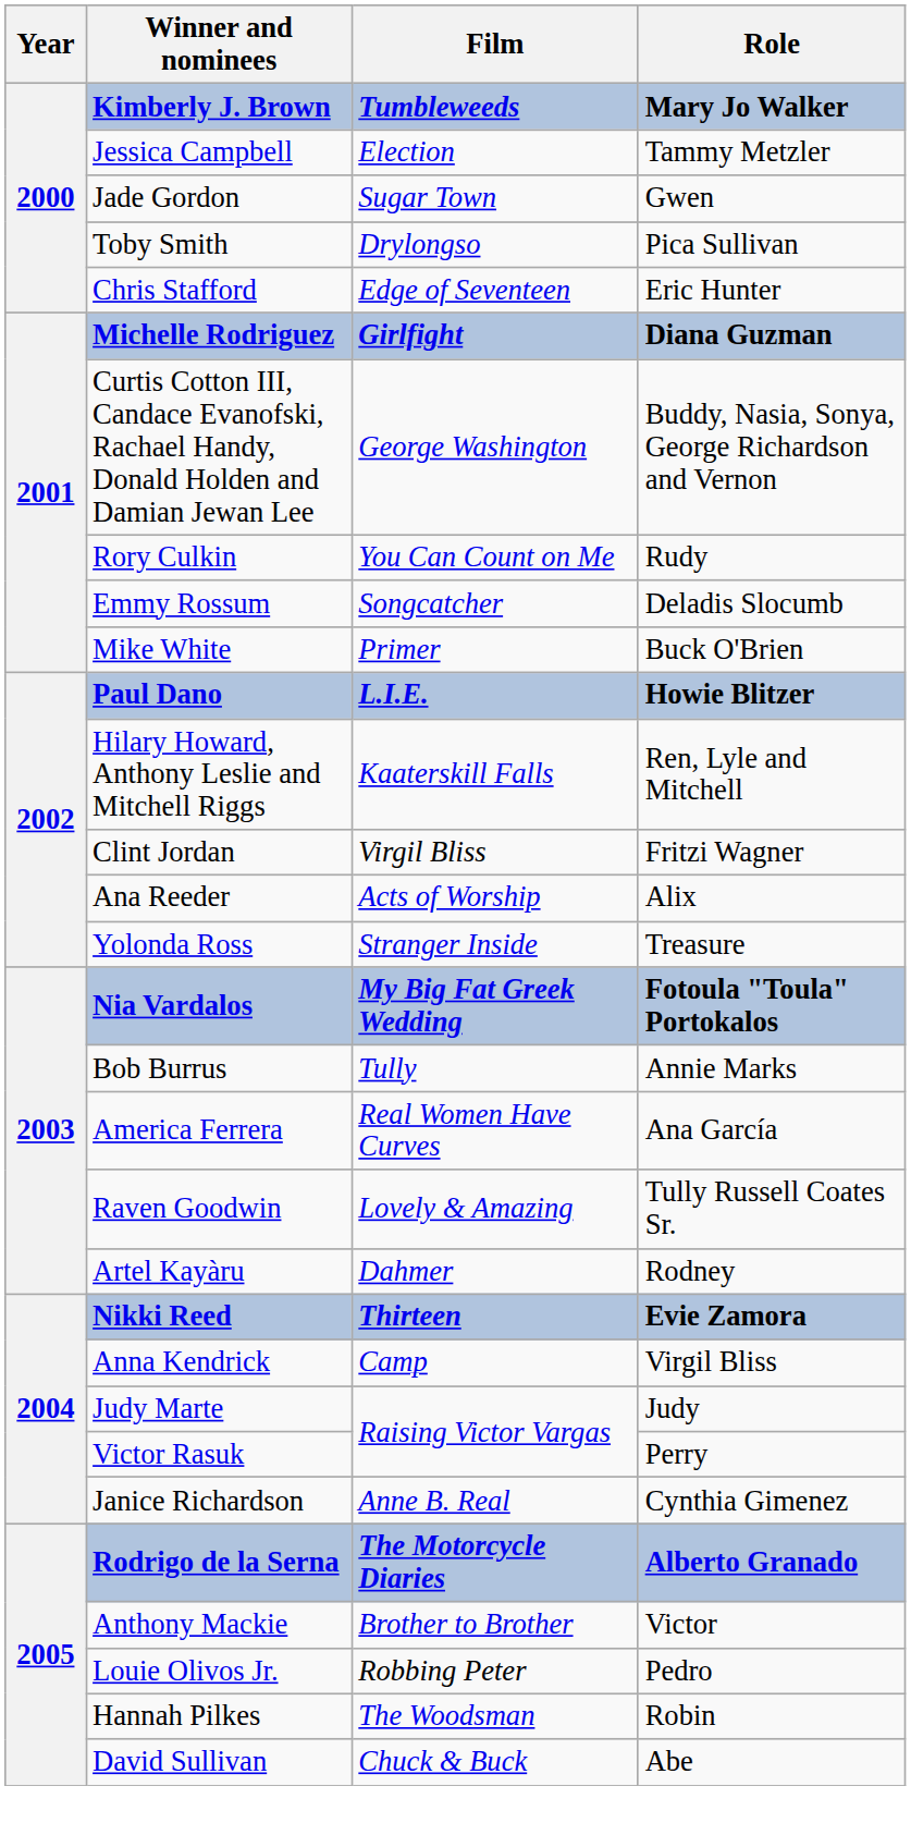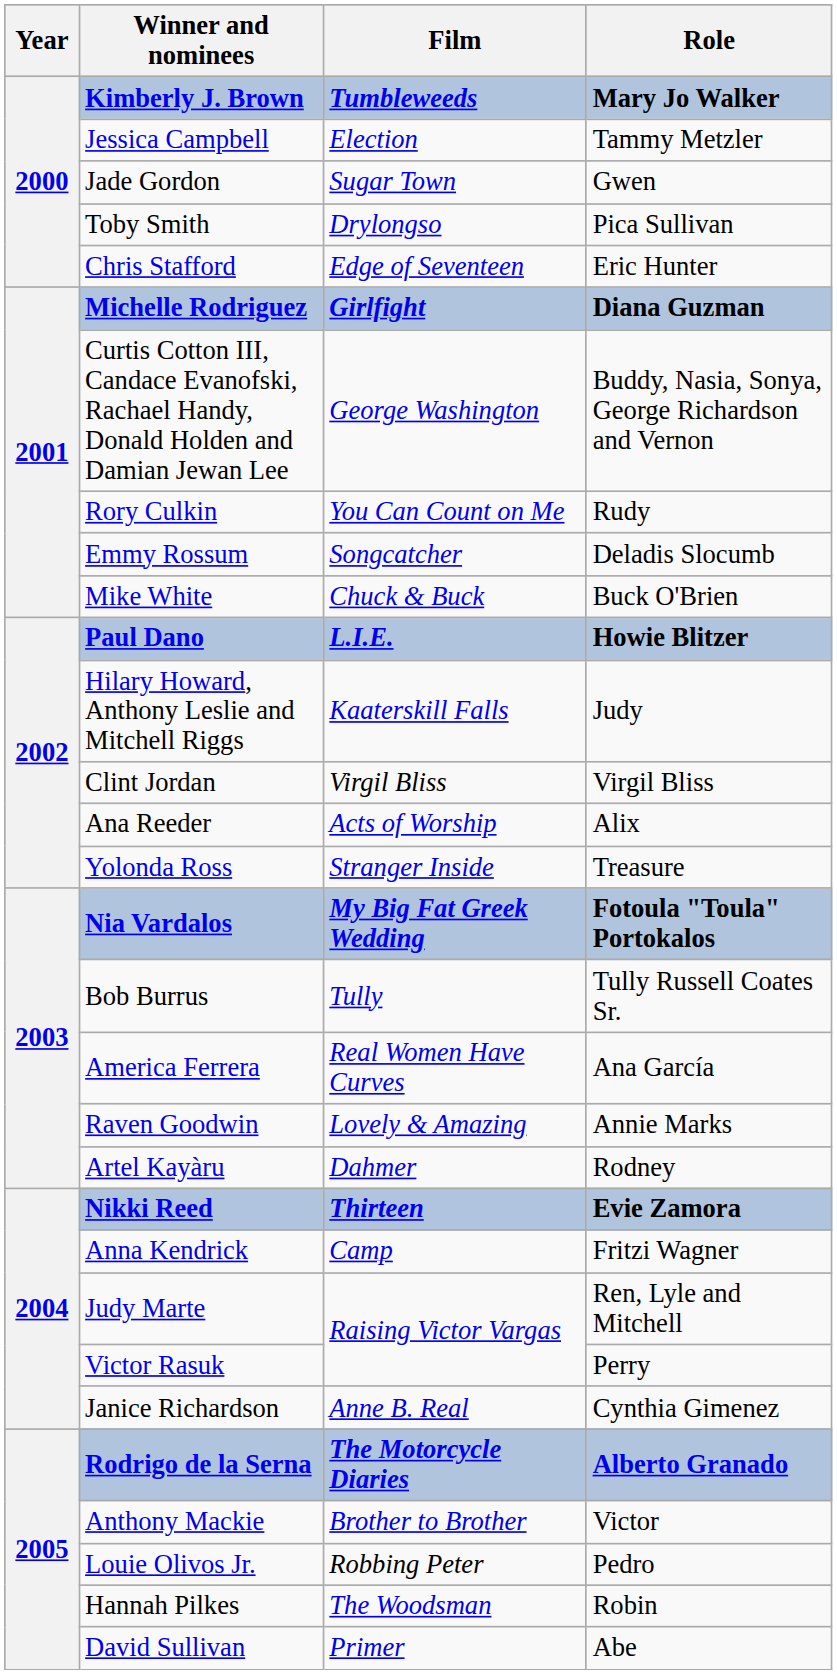 <table class="wikitable" width="80%" cellpadding="5">
 <tr>
 <th width="50">Year</th>
 <th width="300">Winner and nominees</th>
 <th width="300">Film</th>
 <th width="300">Role</th>
 </tr>
 <tr>
 <th rowspan="5" style="text-align:center;"><a href='#'>2000</a><br></th>
 <td style="background:#B0C4DE;"><strong><a href='#'>Kimberly J. Brown</a></strong></td>
 <td style="background:#B0C4DE;"><strong><em><a href='#'>Tumbleweeds</a></em></strong></td>
 <td style="background:#B0C4DE;"><strong>Mary Jo Walker</strong></td>
 </tr>
 <tr>
 <td><a href='#'>Jessica Campbell</a></td>
 <td><em><a href='#'>Election</a></em></td>
 <td>Tammy Metzler</td>
 </tr>
 <tr>
 <td>Jade Gordon</td>
 <td><em><a href='#'>Sugar Town</a></em></td>
 <td>Gwen</td>
 </tr>
 <tr>
 <td>Toby Smith</td>
 <td><em><a href='#'>Drylongso</a></em></td>
 <td>Pica Sullivan</td>
 </tr>
 <tr>
 <td><a href='#'>Chris Stafford</a></td>
 <td><em><a href='#'>Edge of Seventeen</a></em></td>
 <td>Eric Hunter</td>
 </tr>
 <tr>
 <th rowspan="5" style="text-align:center;"><a href='#'>2001</a><br></th>
 <td style="background:#B0C4DE;"><strong><a href='#'>Michelle Rodriguez</a></strong></td>
 <td style="background:#B0C4DE;"><strong><em><a href='#'>Girlfight</a></em></strong></td>
 <td style="background:#B0C4DE;"><strong>Diana Guzman</strong></td>
 </tr>
 <tr>
 <td>Curtis Cotton III, Candace Evanofski, Rachael Handy, Donald Holden and Damian Jewan Lee</td>
 <td><em><a href='#'>George Washington</a></em></td>
 <td>Buddy, Nasia, Sonya, George Richardson and Vernon</td>
 </tr>
 <tr>
 <td><a href='#'>Rory Culkin</a></td>
 <td><em><a href='#'>You Can Count on Me</a></em></td>
 <td>Rudy</td>
 </tr>
 <tr>
 <td><a href='#'>Emmy Rossum</a></td>
 <td><em><a href='#'>Songcatcher</a></em></td>
 <td>Deladis Slocumb</td>
 </tr>
 <tr>
 <td><a href='#'>Mike White</a></td>
-<td><em><a href='#'>Primer</a></em></td>
+<td><em><a href='#'>Chuck & Buck</a></em></td>
 <td>Buck O'Brien</td>
 </tr>
 <tr>
 <th rowspan="5" style="text-align:center;"><a href='#'>2002</a><br></th>
 <td style="background:#B0C4DE;"><strong><a href='#'>Paul Dano</a></strong></td>
 <td style="background:#B0C4DE;"><strong><em><a href='#'>L.I.E.</a></em></strong></td>
 <td style="background:#B0C4DE;"><strong>Howie Blitzer</strong></td>
 </tr>
 <tr>
 <td><a href='#'>Hilary Howard</a>, Anthony Leslie and Mitchell Riggs</td>
 <td><em><a href='#'>Kaaterskill Falls</a></em></td>
-<td>Ren, Lyle and Mitchell</td>
+<td>Judy</td>
 </tr>
 <tr>
 <td>Clint Jordan</td>
 <td><em>Virgil Bliss</em></td>
-<td>Fritzi Wagner</td>
+<td>Virgil Bliss</td>
 </tr>
 <tr>
 <td>Ana Reeder</td>
 <td><em><a href='#'>Acts of Worship</a></em></td>
 <td>Alix</td>
 </tr>
 <tr>
 <td><a href='#'>Yolonda Ross</a></td>
 <td><em><a href='#'>Stranger Inside</a></em></td>
 <td>Treasure</td>
 </tr>
 <tr>
 <th rowspan="5" style="text-align:center;"><a href='#'>2003</a><br></th>
 <td style="background:#B0C4DE;"><strong><a href='#'>Nia Vardalos</a></strong></td>
 <td style="background:#B0C4DE;"><strong><em><a href='#'>My Big Fat Greek Wedding</a></em></strong></td>
 <td style="background:#B0C4DE;"><strong>Fotoula "Toula" Portokalos</strong></td>
 </tr>
 <tr>
 <td>Bob Burrus</td>
 <td><em><a href='#'>Tully</a></em></td>
-<td>Annie Marks</td>
+<td>Tully Russell Coates Sr.</td>
 </tr>
 <tr>
 <td><a href='#'>America Ferrera</a></td>
 <td><em><a href='#'>Real Women Have Curves</a></em></td>
 <td>Ana García</td>
 </tr>
 <tr>
 <td><a href='#'>Raven Goodwin</a></td>
 <td><em><a href='#'>Lovely & Amazing</a></em></td>
-<td>Tully Russell Coates Sr.</td>
+<td>Annie Marks</td>
 </tr>
 <tr>
 <td><a href='#'>Artel Kayàru</a></td>
 <td><em><a href='#'>Dahmer</a></em></td>
 <td>Rodney</td>
 </tr>
 <tr>
 <th rowspan="5" style="text-align:center;"><a href='#'>2004</a><br></th>
 <td style="background:#B0C4DE;"><strong><a href='#'>Nikki Reed</a></strong></td>
 <td style="background:#B0C4DE;"><strong><em><a href='#'>Thirteen</a></em></strong></td>
 <td style="background:#B0C4DE;"><strong>Evie Zamora</strong></td>
 </tr>
 <tr>
 <td><a href='#'>Anna Kendrick</a></td>
 <td><em><a href='#'>Camp</a></em></td>
-<td>Virgil Bliss</td>
+<td>Fritzi Wagner</td>
 </tr>
 <tr>
 <td><a href='#'>Judy Marte</a></td>
 <td rowspan="2"><em><a href='#'>Raising Victor Vargas</a></em></td>
-<td>Judy</td>
+<td>Ren, Lyle and Mitchell</td>
 </tr>
 <tr>
 <td><a href='#'>Victor Rasuk</a></td>
 <td>Perry</td>
 </tr>
 <tr>
 <td>Janice Richardson</td>
 <td><em><a href='#'>Anne B. Real</a></em></td>
 <td>Cynthia Gimenez</td>
 </tr>
 <tr>
 <th rowspan="5" style="text-align:center;"><a href='#'>2005</a><br></th>
 <td style="background:#B0C4DE;"><strong><a href='#'>Rodrigo de la Serna</a></strong></td>
 <td style="background:#B0C4DE;"><strong><em><a href='#'>The Motorcycle Diaries</a></em></strong></td>
 <td style="background:#B0C4DE;"><strong><a href='#'>Alberto Granado</a></strong></td>
 </tr>
 <tr>
 <td><a href='#'>Anthony Mackie</a></td>
 <td><em><a href='#'>Brother to Brother</a></em></td>
 <td>Victor</td>
 </tr>
 <tr>
 <td><a href='#'>Louie Olivos Jr.</a></td>
 <td><em>Robbing Peter</em></td>
 <td>Pedro</td>
 </tr>
 <tr>
 <td>Hannah Pilkes</td>
 <td><em><a href='#'>The Woodsman</a></em></td>
 <td>Robin</td>
 </tr>
 <tr>
 <td><a href='#'>David Sullivan</a></td>
-<td><em><a href='#'>Chuck & Buck</a></em></td>
+<td><em><a href='#'>Primer</a></em></td>
 <td>Abe</td>
 </tr>
 </table>
